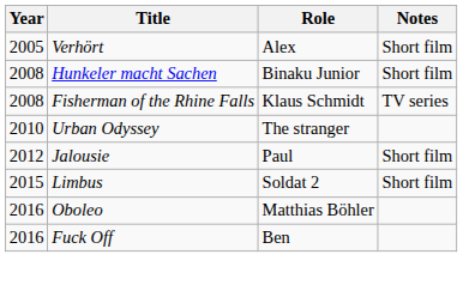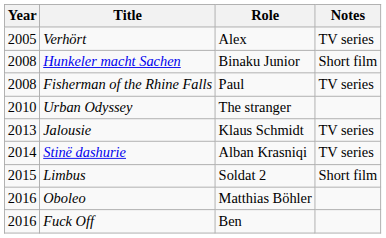 <table class="wikitable sortable">
 <tr>
 <th>Year</th>
 <th>Title</th>
 <th>Role</th>
 <th class="unsortable">Notes</th>
 </tr>
 <tr>
 <td>2005</td>
 <td><em>Verhört</em></td>
 <td>Alex</td>
-<td>Short film</td>
+<td>TV series</td>
 </tr>
 <tr>
 <td>2008</td>
 <td><em><a href='#'>Hunkeler macht Sachen</a></em></td>
 <td>Binaku Junior</td>
 <td>Short film</td>
 </tr>
 <tr>
 <td>2008</td>
 <td><em>Fisherman of the Rhine Falls</em></td>
-<td>Klaus Schmidt</td>
+<td>Paul</td>
 <td>TV series</td>
 </tr>
 <tr>
 <td>2010</td>
 <td><em>Urban Odyssey</em></td>
 <td>The stranger</td>
 <td></td>
 </tr>
 <tr>
-<td>2012</td>
+<td>2013</td>
 <td><em>Jalousie</em></td>
-<td>Paul</td>
-<td>Short film</td>
+<td>Klaus Schmidt</td>
+<td>TV series</td>
+</tr>
+<tr>
+<td>2014</td>
+<td><em><a href='#'>Stinë dashurie</a></em></td>
+<td>Alban Krasniqi</td>
+<td>TV series</td>
 </tr>
 <tr>
 <td>2015</td>
 <td><em>Limbus</em></td>
 <td>Soldat 2</td>
 <td>Short film</td>
 </tr>
 <tr>
 <td>2016</td>
 <td><em>Oboleo</em></td>
 <td>Matthias Böhler</td>
 <td></td>
 </tr>
 <tr>
 <td>2016</td>
 <td><em>Fuck Off</em></td>
 <td>Ben</td>
 <td></td>
 </tr>
 </table>
